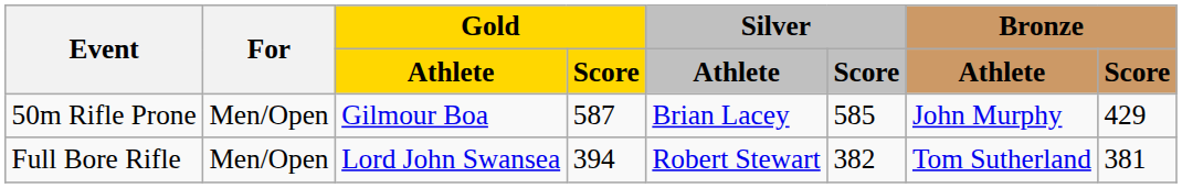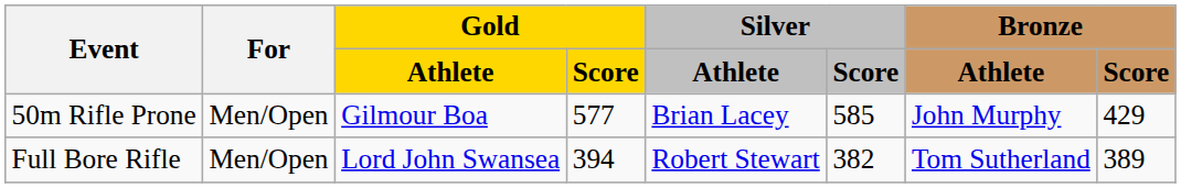 <table class="wikitable">
 <tr>
 <th scope="col" rowspan=2>Event</th>
 <th scope="col" rowspan=2>For</th>
 <th scope="colgroup" colspan=2 style="background: gold;">Gold</th>
 <th scope="colgroup" colspan=2 style="background: silver;">Silver</th>
 <th scope="colgroup" colspan=2 style="background: #cc9966;">Bronze</th>
 </tr>
 <tr>
 <th scope="col" style="background-color:gold;">Athlete</th>
 <th scope="col" style="background-color:gold;">Score</th>
 <th scope="col" style="background-color:silver;">Athlete</th>
 <th scope="col" style="background-color:silver;">Score</th>
 <th scope="col" style="background-color:#cc9966;">Athlete</th>
 <th scope="col" style="background-color:#cc9966;">Score</th>
 </tr>
 <tr>
 <td>50m Rifle Prone</td>
 <td>Men/Open</td>
 <td><a href='#'>Gilmour Boa</a> </td>
-<td>587</td>
+<td>577</td>
 <td><a href='#'>Brian Lacey</a> </td>
 <td>585</td>
 <td><a href='#'>John Murphy</a> </td>
 <td>429</td>
 </tr>
 <tr>
 <td>Full Bore Rifle</td>
 <td>Men/Open</td>
 <td><a href='#'>Lord John Swansea</a> </td>
 <td>394</td>
 <td><a href='#'>Robert Stewart</a> </td>
 <td>382</td>
 <td><a href='#'>Tom Sutherland</a> </td>
-<td>381</td>
+<td>389</td>
 </tr>
 </table>
